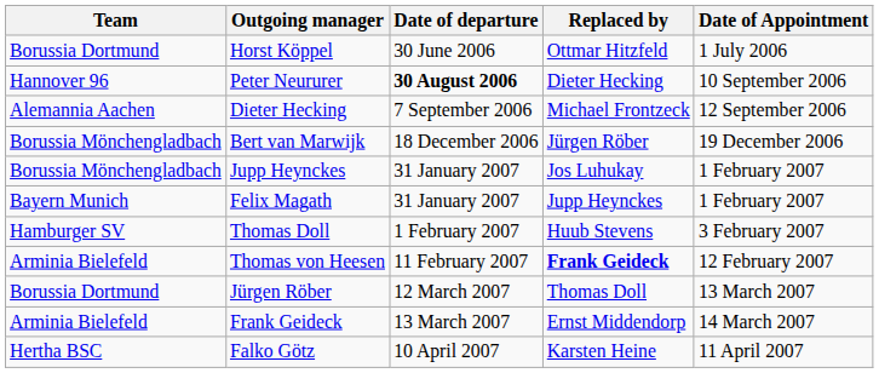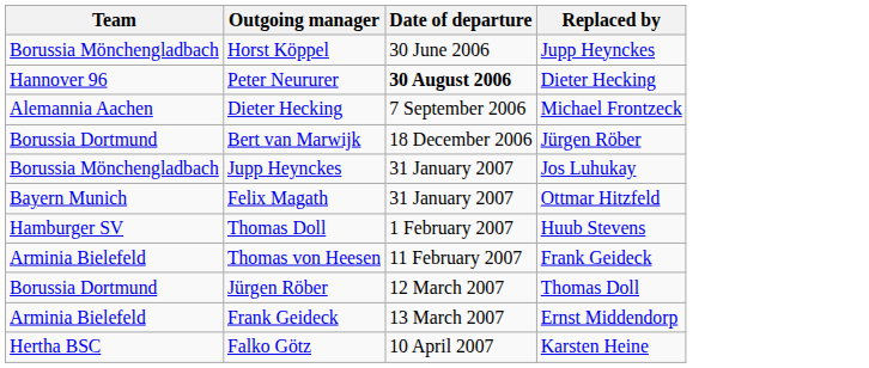 <table class="wikitable sortable">
 <tr>
 <th>Team</th>
 <th>Outgoing manager</th>
 <th>Date of departure</th>
 <th>Replaced by</th>
-<th>Date of Appointment</th>
 </tr>
 <tr>
-<td><a href='#'>Borussia Dortmund</a></td>
+<td><a href='#'>Borussia Mönchengladbach</a></td>
 <td> <a href='#'>Horst Köppel</a></td>
 <td>30 June 2006</td>
-<td> <a href='#'>Ottmar Hitzfeld</a></td>
-<td>1 July 2006</td>
+<td> <a href='#'>Jupp Heynckes</a></td>
 </tr>
 <tr>
 <td><a href='#'>Hannover 96</a></td>
 <td> <a href='#'>Peter Neururer</a></td>
 <td><strong>30 August 2006</strong></td>
 <td> <a href='#'>Dieter Hecking</a></td>
-<td>10 September 2006</td>
 </tr>
 <tr>
 <td><a href='#'>Alemannia Aachen</a></td>
 <td> <a href='#'>Dieter Hecking</a></td>
 <td>7 September 2006</td>
 <td> <a href='#'>Michael Frontzeck</a></td>
-<td>12 September 2006</td>
 </tr>
 <tr>
-<td><a href='#'>Borussia Mönchengladbach</a></td>
+<td><a href='#'>Borussia Dortmund</a></td>
 <td> <a href='#'>Bert van Marwijk</a></td>
 <td>18 December 2006</td>
 <td> <a href='#'>Jürgen Röber</a></td>
-<td>19 December 2006</td>
 </tr>
 <tr>
 <td><a href='#'>Borussia Mönchengladbach</a></td>
 <td> <a href='#'>Jupp Heynckes</a></td>
 <td>31 January 2007</td>
 <td> <a href='#'>Jos Luhukay</a></td>
-<td>1 February 2007</td>
 </tr>
 <tr>
 <td><a href='#'>Bayern Munich</a></td>
 <td> <a href='#'>Felix Magath</a></td>
 <td>31 January 2007</td>
-<td> <a href='#'>Jupp Heynckes</a></td>
-<td>1 February 2007</td>
+<td> <a href='#'>Ottmar Hitzfeld</a></td>
 </tr>
 <tr>
 <td><a href='#'>Hamburger SV</a></td>
 <td> <a href='#'>Thomas Doll</a></td>
 <td>1 February 2007</td>
 <td> <a href='#'>Huub Stevens</a></td>
-<td>3 February 2007</td>
 </tr>
 <tr>
 <td><a href='#'>Arminia Bielefeld</a></td>
 <td> <a href='#'>Thomas von Heesen</a></td>
 <td>11 February 2007</td>
-<td><strong> <a href='#'>Frank Geideck</a></strong></td>
-<td>12 February 2007</td>
+<td> <a href='#'>Frank Geideck</a></td>
 </tr>
 <tr>
 <td><a href='#'>Borussia Dortmund</a></td>
 <td> <a href='#'>Jürgen Röber</a></td>
 <td>12 March 2007</td>
 <td> <a href='#'>Thomas Doll</a></td>
-<td>13 March 2007</td>
 </tr>
 <tr>
 <td><a href='#'>Arminia Bielefeld</a></td>
 <td> <a href='#'>Frank Geideck</a></td>
 <td>13 March 2007</td>
 <td> <a href='#'>Ernst Middendorp</a></td>
-<td>14 March 2007</td>
 </tr>
 <tr>
 <td><a href='#'>Hertha BSC</a></td>
 <td> <a href='#'>Falko Götz</a></td>
 <td>10 April 2007</td>
 <td> <a href='#'>Karsten Heine</a></td>
-<td>11 April 2007</td>
 </tr>
 </table>
